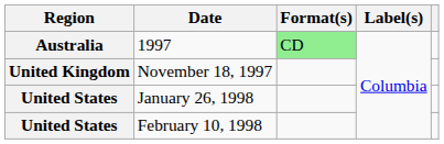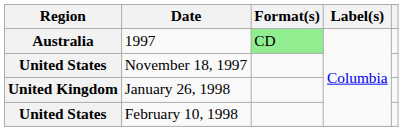 <table class="wikitable plainrowheaders">
 <tr>
 <th scope="col">Region</th>
 <th scope="col">Date</th>
 <th scope="col">Format(s)</th>
 <th scope="col">Label(s)</th>
 <th scope="col"></th>
 </tr>
 <tr>
 <th scope="row">Australia</th>
 <td>1997</td>
 <td style="background: lightgreen;">CD</td>
 <td rowspan="4"><a href='#'>Columbia</a></td>
 <td></td>
 </tr>
 <tr>
-<th scope="row">United Kingdom</th>
+<th scope="row">United States</th>
 <td>November 18, 1997</td>
 <td></td>
 <td></td>
 </tr>
 <tr>
-<th scope="row">United States</th>
+<th scope="row">United Kingdom</th>
 <td>January 26, 1998</td>
 <td></td>
 <td></td>
 </tr>
 <tr>
 <th scope="row">United States</th>
 <td>February 10, 1998</td>
 <td></td>
 <td></td>
 </tr>
 </table>
